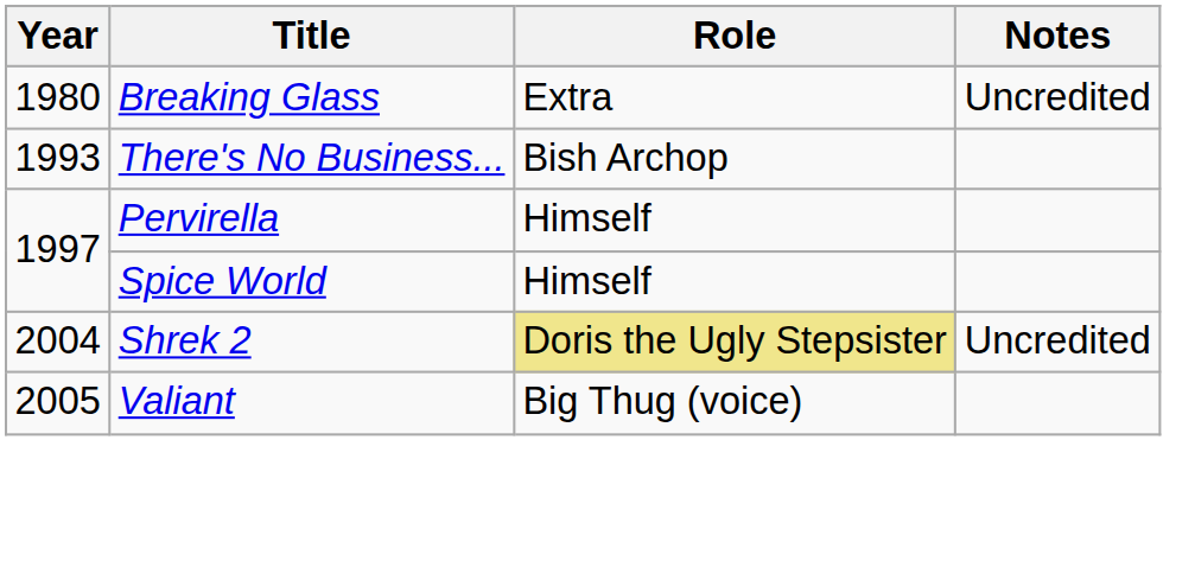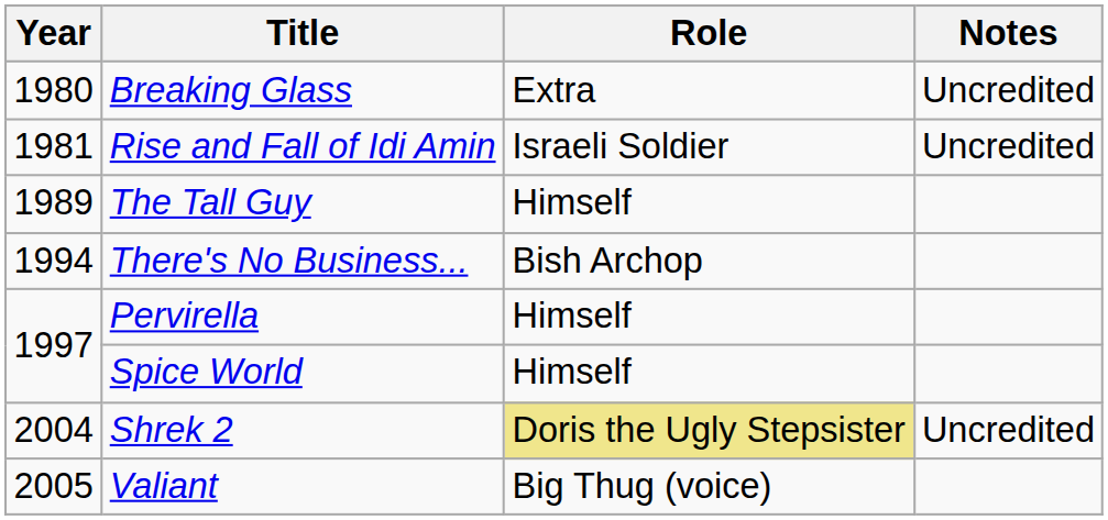 <table class="wikitable">
 <tr style="background:#b0c4de; text-align:center;">
 <th>Year</th>
 <th>Title</th>
 <th>Role</th>
 <th>Notes</th>
 </tr>
 <tr>
 <td>1980</td>
 <td><em><a href='#'>Breaking Glass</a></em></td>
 <td>Extra</td>
 <td>Uncredited</td>
 </tr>
 <tr>
-<td>1993</td>
+<td>1981</td>
+<td><em><a href='#'>Rise and Fall of Idi Amin</a></em></td>
+<td>Israeli Soldier</td>
+<td>Uncredited</td>
+</tr>
+<tr>
+<td>1989</td>
+<td><em><a href='#'>The Tall Guy</a></em></td>
+<td>Himself</td>
+<td></td>
+</tr>
+<tr>
+<td>1994</td>
 <td><em><a href='#'>There's No Business...</a></em></td>
 <td>Bish Archop</td>
 <td></td>
 </tr>
 <tr>
 <td rowspan="2">1997</td>
 <td><em><a href='#'>Pervirella</a></em></td>
 <td>Himself</td>
 <td></td>
 </tr>
 <tr>
 <td><em><a href='#'>Spice World</a></em></td>
 <td>Himself</td>
 <td></td>
 </tr>
 <tr>
 <td>2004</td>
 <td><em><a href='#'>Shrek 2</a></em></td>
 <td style="background: khaki;">Doris the Ugly Stepsister</td>
 <td>Uncredited</td>
 </tr>
 <tr>
 <td>2005</td>
 <td><em><a href='#'>Valiant</a></em></td>
 <td>Big Thug (voice)</td>
 <td></td>
 </tr>
 </table>
